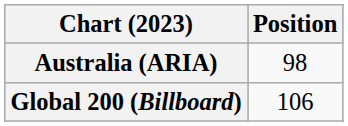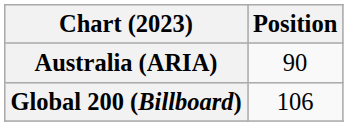 <table class="wikitable sortable plainrowheaders" style="text-align:center">
 <tr>
 <th scope="col">Chart (2023)</th>
 <th scope="col">Position</th>
 </tr>
 <tr>
 <th scope="row">Australia (ARIA)</th>
-<td>98</td>
+<td>90</td>
 </tr>
 <tr>
 <th scope="row">Global 200 (<em>Billboard</em>)</th>
 <td>106</td>
 </tr>
 </table>
